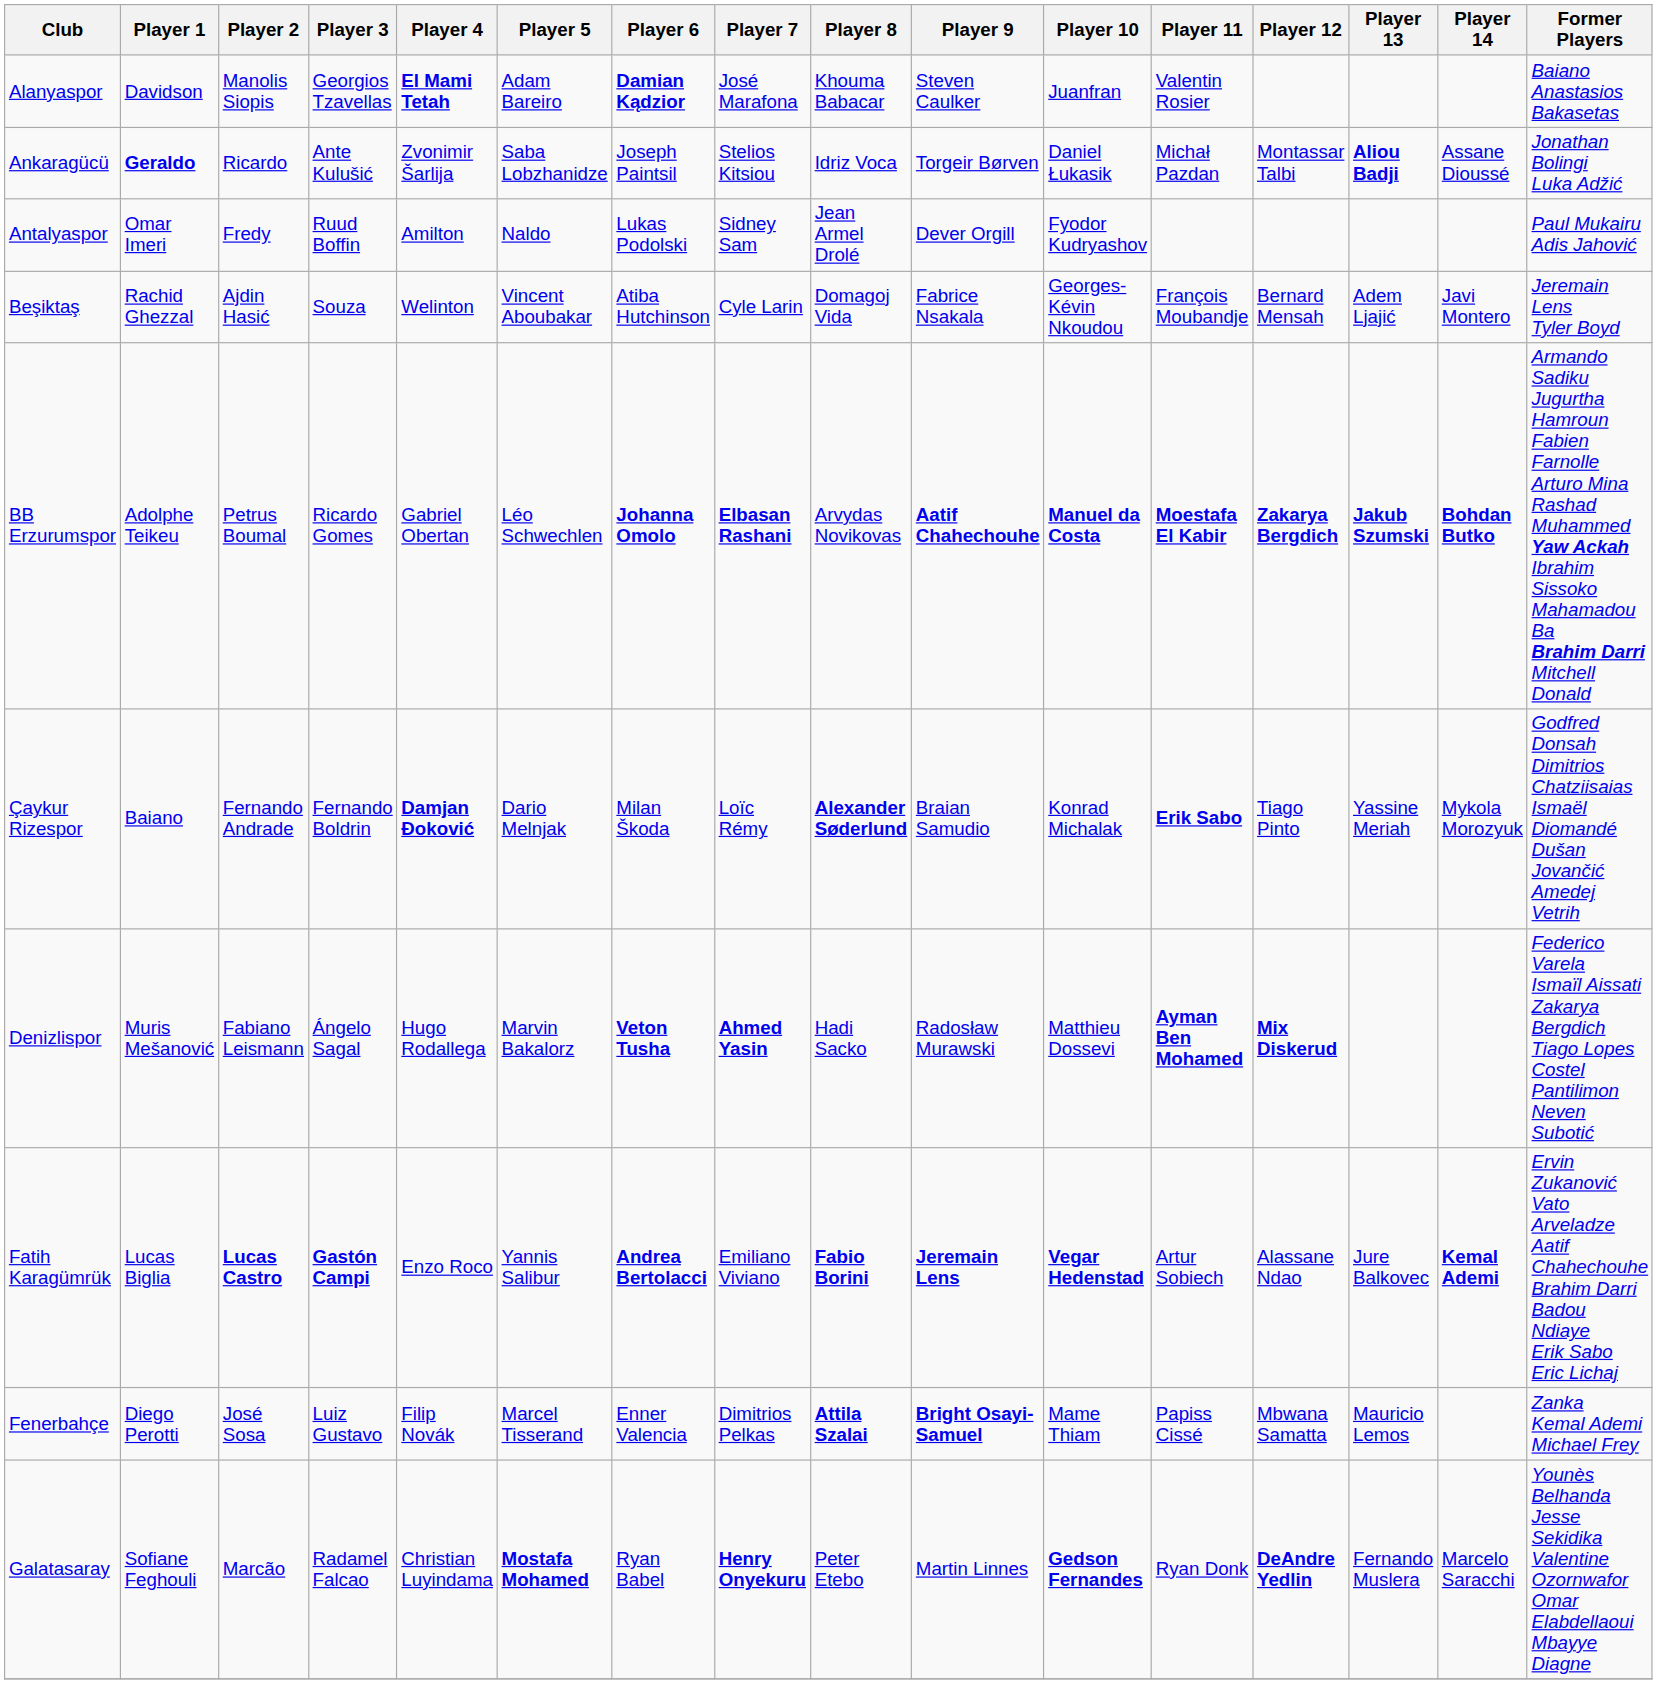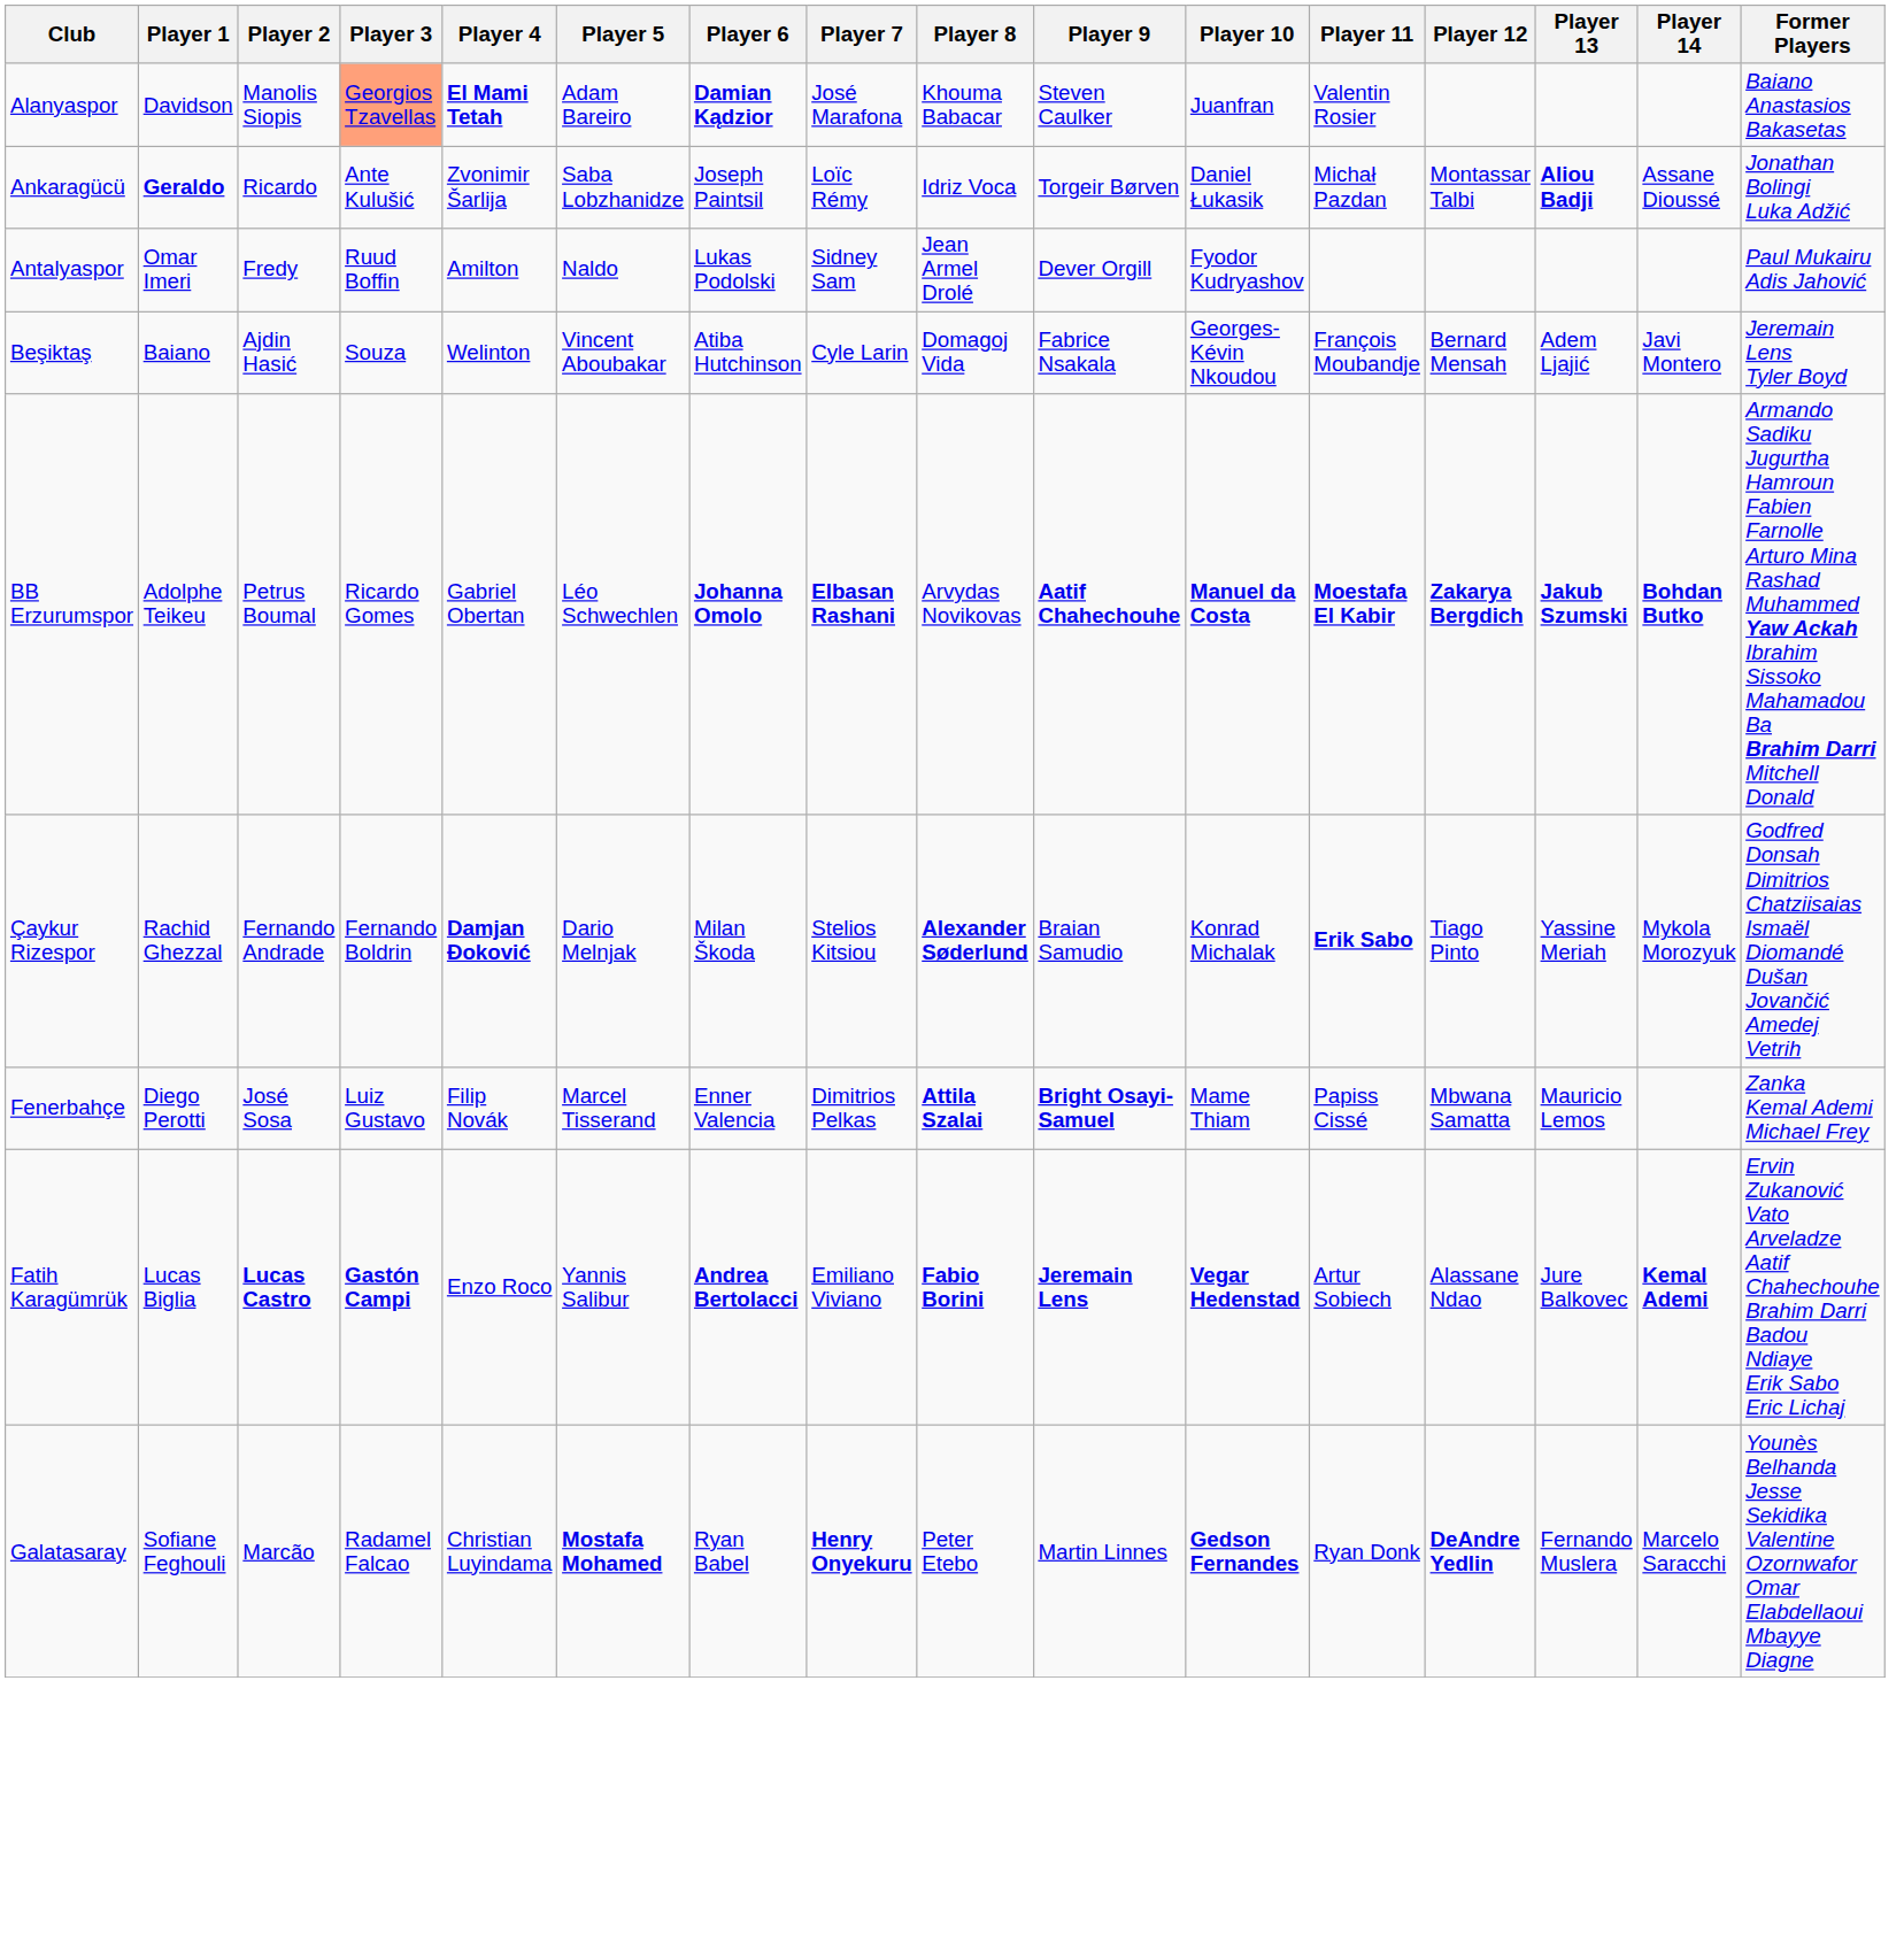 <table class="wikitable">
 <tr>
 <th>Club</th>
 <th>Player 1</th>
 <th>Player 2</th>
 <th>Player 3</th>
 <th>Player 4</th>
 <th>Player 5</th>
 <th>Player 6</th>
 <th>Player 7</th>
 <th>Player 8</th>
 <th>Player 9</th>
 <th>Player 10</th>
 <th>Player 11</th>
 <th>Player 12</th>
 <th>Player 13</th>
 <th>Player 14</th>
 <th>Former Players</th>
 </tr>
 <tr>
 <td><a href='#'>Alanyaspor</a></td>
 <td> <a href='#'>Davidson</a></td>
 <td> <a href='#'>Manolis Siopis</a></td>
-<td> <a href='#'>Georgios Tzavellas</a></td>
+<td style="background: lightsalmon;"> <a href='#'>Georgios Tzavellas</a></td>
 <td> <strong><a href='#'>El Mami Tetah</a></strong></td>
 <td> <a href='#'>Adam Bareiro</a></td>
 <td> <strong><a href='#'>Damian Kądzior</a></strong></td>
 <td> <a href='#'>José Marafona</a></td>
 <td> <a href='#'>Khouma Babacar</a></td>
 <td> <a href='#'>Steven Caulker</a></td>
 <td> <a href='#'>Juanfran</a></td>
 <td> <a href='#'>Valentin Rosier</a></td>
 <td></td>
 <td></td>
 <td></td>
 <td> <em><a href='#'>Baiano</a></em> <br>  <em><a href='#'>Anastasios Bakasetas</a></em></td>
 </tr>
 <tr>
 <td><a href='#'>Ankaragücü</a></td>
 <td> <strong><a href='#'>Geraldo</a></strong></td>
 <td> <a href='#'>Ricardo</a></td>
 <td> <a href='#'>Ante Kulušić</a></td>
 <td> <a href='#'>Zvonimir Šarlija</a></td>
 <td> <a href='#'>Saba Lobzhanidze</a></td>
 <td> <a href='#'>Joseph Paintsil</a></td>
-<td> <a href='#'>Stelios Kitsiou</a></td>
+<td> <a href='#'>Loïc Rémy</a></td>
 <td> <a href='#'>Idriz Voca</a></td>
 <td> <a href='#'>Torgeir Børven</a></td>
 <td> <a href='#'>Daniel Łukasik</a></td>
 <td> <a href='#'>Michał Pazdan</a></td>
 <td> <a href='#'>Montassar Talbi</a></td>
 <td> <strong><a href='#'>Aliou Badji</a></strong></td>
 <td> <a href='#'>Assane Dioussé</a></td>
 <td> <em><a href='#'>Jonathan Bolingi</a></em> <br>  <em><a href='#'>Luka Adžić</a></em></td>
 </tr>
 <tr>
 <td><a href='#'>Antalyaspor</a></td>
 <td> <a href='#'>Omar Imeri</a></td>
 <td> <a href='#'>Fredy</a></td>
 <td> <a href='#'>Ruud Boffin</a></td>
 <td> <a href='#'>Amilton</a></td>
 <td> <a href='#'>Naldo</a></td>
 <td> <a href='#'>Lukas Podolski</a></td>
 <td> <a href='#'>Sidney Sam</a></td>
 <td> <a href='#'>Jean Armel Drolé</a></td>
 <td> <a href='#'>Dever Orgill</a></td>
 <td> <a href='#'>Fyodor Kudryashov</a></td>
 <td></td>
 <td></td>
 <td></td>
 <td></td>
 <td> <em><a href='#'>Paul Mukairu</a></em> <br>  <em><a href='#'>Adis Jahović</a></em></td>
 </tr>
 <tr>
 <td><a href='#'>Beşiktaş</a></td>
-<td> <a href='#'>Rachid Ghezzal</a></td>
+<td> <a href='#'>Baiano</a></td>
 <td> <a href='#'>Ajdin Hasić</a></td>
 <td> <a href='#'>Souza</a></td>
 <td> <a href='#'>Welinton</a></td>
 <td> <a href='#'>Vincent Aboubakar</a></td>
 <td> <a href='#'>Atiba Hutchinson</a></td>
 <td> <a href='#'>Cyle Larin</a></td>
 <td> <a href='#'>Domagoj Vida</a></td>
 <td> <a href='#'>Fabrice Nsakala</a></td>
 <td> <a href='#'>Georges-Kévin Nkoudou</a></td>
 <td> <a href='#'>François Moubandje</a></td>
 <td> <a href='#'>Bernard Mensah</a></td>
 <td> <a href='#'>Adem Ljajić</a></td>
 <td> <a href='#'>Javi Montero</a></td>
 <td> <em><a href='#'>Jeremain Lens</a></em> <br>  <em><a href='#'>Tyler Boyd</a></em></td>
 </tr>
 <tr>
 <td><a href='#'>BB Erzurumspor</a></td>
 <td> <a href='#'>Adolphe Teikeu</a></td>
 <td> <a href='#'>Petrus Boumal</a></td>
 <td> <a href='#'>Ricardo Gomes</a></td>
 <td> <a href='#'>Gabriel Obertan</a></td>
 <td> <a href='#'>Léo Schwechlen</a></td>
 <td> <strong><a href='#'>Johanna Omolo</a></strong></td>
 <td> <strong><a href='#'>Elbasan Rashani</a></strong></td>
 <td> <a href='#'>Arvydas Novikovas</a></td>
 <td> <strong><a href='#'>Aatif Chahechouhe</a></strong></td>
 <td> <strong><a href='#'>Manuel da Costa</a></strong></td>
 <td> <strong><a href='#'>Moestafa El Kabir</a></strong></td>
 <td> <strong><a href='#'>Zakarya Bergdich</a></strong></td>
 <td> <strong><a href='#'>Jakub Szumski</a></strong></td>
 <td> <strong><a href='#'>Bohdan Butko</a></strong></td>
 <td> <em><a href='#'>Armando Sadiku</a></em> <br>  <em><a href='#'>Jugurtha Hamroun</a></em> <br>  <em><a href='#'>Fabien Farnolle</a></em> <br>  <em><a href='#'>Arturo Mina</a></em> <br>  <em><a href='#'>Rashad Muhammed</a></em> <br>  <strong><em><a href='#'>Yaw Ackah</a></em></strong> <br>  <em><a href='#'>Ibrahim Sissoko</a></em> <br> <em><a href='#'>Mahamadou Ba</a></em> <br>  <strong><em><a href='#'>Brahim Darri</a></em></strong> <br>  <em><a href='#'>Mitchell Donald</a></em></td>
 </tr>
 <tr>
 <td><a href='#'>Çaykur Rizespor</a></td>
-<td> <a href='#'>Baiano</a></td>
+<td> <a href='#'>Rachid Ghezzal</a></td>
 <td> <a href='#'>Fernando Andrade</a></td>
 <td> <a href='#'>Fernando Boldrin</a></td>
 <td> <strong><a href='#'>Damjan Đoković</a></strong></td>
 <td> <a href='#'>Dario Melnjak</a></td>
 <td> <a href='#'>Milan Škoda</a></td>
-<td> <a href='#'>Loïc Rémy</a></td>
+<td> <a href='#'>Stelios Kitsiou</a></td>
 <td> <strong><a href='#'>Alexander Søderlund</a></strong></td>
 <td> <a href='#'>Braian Samudio</a></td>
 <td> <a href='#'>Konrad Michalak</a></td>
 <td> <strong><a href='#'>Erik Sabo</a></strong></td>
 <td> <a href='#'>Tiago Pinto</a></td>
 <td> <a href='#'>Yassine Meriah</a></td>
 <td> <a href='#'>Mykola Morozyuk</a></td>
 <td> <em><a href='#'>Godfred Donsah</a></em> <br>  <em><a href='#'>Dimitrios Chatziisaias</a></em> <br>  <em><a href='#'>Ismaël Diomandé</a></em> <br>  <em><a href='#'>Dušan Jovančić</a></em> <br>  <em><a href='#'>Amedej Vetrih</a></em></td>
 </tr>
 <tr>
-<td><a href='#'>Denizlispor</a></td>
-<td> <a href='#'>Muris Mešanović</a></td>
-<td> <a href='#'>Fabiano Leismann</a></td>
-<td> <a href='#'>Ángelo Sagal</a></td>
-<td> <a href='#'>Hugo Rodallega</a></td>
-<td> <a href='#'>Marvin Bakalorz</a></td>
-<td> <strong><a href='#'>Veton Tusha</a></strong></td>
-<td> <strong><a href='#'>Ahmed Yasin</a></strong></td>
-<td> <a href='#'>Hadi Sacko</a></td>
-<td> <a href='#'>Radosław Murawski</a></td>
-<td> <a href='#'>Matthieu Dossevi</a></td>
-<td> <strong><a href='#'>Ayman Ben Mohamed</a></strong></td>
-<td> <strong><a href='#'>Mix Diskerud</a></strong></td>
+<td><a href='#'>Fenerbahçe</a></td>
+<td> <a href='#'>Diego Perotti</a></td>
+<td> <a href='#'>José Sosa</a></td>
+<td> <a href='#'>Luiz Gustavo</a></td>
+<td> <a href='#'>Filip Novák</a></td>
+<td> <a href='#'>Marcel Tisserand</a></td>
+<td> <a href='#'>Enner Valencia</a></td>
+<td> <a href='#'>Dimitrios Pelkas</a></td>
+<td> <strong><a href='#'>Attila Szalai</a></strong></td>
+<td> <strong><a href='#'>Bright Osayi-Samuel</a></strong></td>
+<td> <a href='#'>Mame Thiam</a></td>
+<td> <a href='#'>Papiss Cissé</a></td>
+<td> <a href='#'>Mbwana Samatta</a></td>
+<td> <a href='#'>Mauricio Lemos</a></td>
 <td></td>
-<td></td>
-<td> <em><a href='#'>Federico Varela</a></em> <br>  <em><a href='#'>Ismaïl Aissati</a></em> <br>  <em><a href='#'>Zakarya Bergdich</a></em> <br>  <em><a href='#'>Tiago Lopes</a></em> <br>  <em><a href='#'>Costel Pantilimon</a></em> <br>  <em><a href='#'>Neven Subotić</a></em></td>
+<td> <em><a href='#'>Zanka</a></em> <br>  <em><a href='#'>Kemal Ademi</a></em> <br>  <em><a href='#'>Michael Frey</a></em></td>
 </tr>
 <tr>
 <td><a href='#'>Fatih Karagümrük</a></td>
 <td> <a href='#'>Lucas Biglia</a></td>
 <td> <strong><a href='#'>Lucas Castro</a></strong></td>
 <td> <strong><a href='#'>Gastón Campi</a></strong></td>
 <td> <a href='#'>Enzo Roco</a></td>
 <td> <a href='#'>Yannis Salibur</a></td>
 <td> <strong><a href='#'>Andrea Bertolacci</a></strong></td>
 <td> <a href='#'>Emiliano Viviano</a></td>
 <td> <strong><a href='#'>Fabio Borini</a></strong></td>
 <td> <strong><a href='#'>Jeremain Lens</a></strong></td>
 <td> <strong><a href='#'>Vegar Hedenstad</a></strong></td>
 <td> <a href='#'>Artur Sobiech</a></td>
 <td> <a href='#'>Alassane Ndao</a></td>
 <td> <a href='#'>Jure Balkovec</a></td>
 <td> <strong><a href='#'>Kemal Ademi</a></strong></td>
 <td> <em><a href='#'>Ervin Zukanović</a></em> <br>  <em><a href='#'>Vato Arveladze</a></em> <br>  <em><a href='#'>Aatif Chahechouhe</a></em> <br>  <em><a href='#'>Brahim Darri</a></em> <br>  <em><a href='#'>Badou Ndiaye</a></em> <br>  <em><a href='#'>Erik Sabo</a></em> <br>  <em><a href='#'>Eric Lichaj</a></em></td>
-</tr>
-<tr>
-<td><a href='#'>Fenerbahçe</a></td>
-<td> <a href='#'>Diego Perotti</a></td>
-<td> <a href='#'>José Sosa</a></td>
-<td> <a href='#'>Luiz Gustavo</a></td>
-<td> <a href='#'>Filip Novák</a></td>
-<td> <a href='#'>Marcel Tisserand</a></td>
-<td> <a href='#'>Enner Valencia</a></td>
-<td> <a href='#'>Dimitrios Pelkas</a></td>
-<td> <strong><a href='#'>Attila Szalai</a></strong></td>
-<td> <strong><a href='#'>Bright Osayi-Samuel</a></strong></td>
-<td> <a href='#'>Mame Thiam</a></td>
-<td> <a href='#'>Papiss Cissé</a></td>
-<td> <a href='#'>Mbwana Samatta</a></td>
-<td> <a href='#'>Mauricio Lemos</a></td>
-<td></td>
-<td> <em><a href='#'>Zanka</a></em> <br>  <em><a href='#'>Kemal Ademi</a></em> <br>  <em><a href='#'>Michael Frey</a></em></td>
 </tr>
 <tr>
 <td><a href='#'>Galatasaray</a></td>
 <td> <a href='#'>Sofiane Feghouli</a></td>
 <td> <a href='#'>Marcão</a></td>
 <td> <a href='#'>Radamel Falcao</a></td>
 <td> <a href='#'>Christian Luyindama</a></td>
 <td> <strong><a href='#'>Mostafa Mohamed</a></strong></td>
 <td> <a href='#'>Ryan Babel</a></td>
 <td> <strong><a href='#'>Henry Onyekuru</a></strong></td>
 <td> <a href='#'>Peter Etebo</a></td>
 <td> <a href='#'>Martin Linnes</a></td>
 <td> <strong><a href='#'>Gedson Fernandes</a></strong></td>
 <td> <a href='#'>Ryan Donk</a></td>
 <td> <strong><a href='#'>DeAndre Yedlin</a></strong></td>
 <td> <a href='#'>Fernando Muslera</a></td>
 <td> <a href='#'>Marcelo Saracchi</a></td>
 <td> <em><a href='#'>Younès Belhanda</a></em> <br>  <em><a href='#'>Jesse Sekidika</a></em> <br>  <em><a href='#'>Valentine Ozornwafor</a></em> <br>  <em><a href='#'>Omar Elabdellaoui</a></em> <br>  <em><a href='#'>Mbayye Diagne</a></em></td>
 </tr>
 <tr>
 </tr>
 </table>
